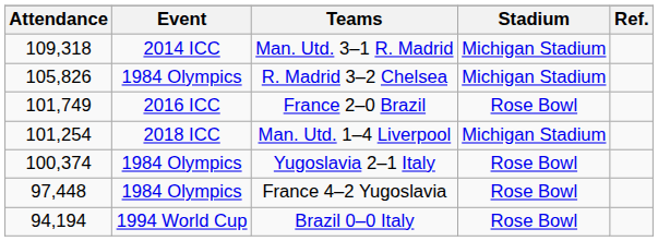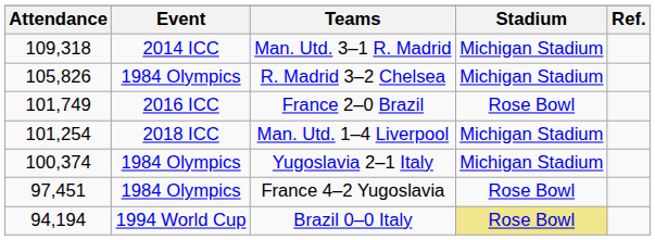 <table class="wikitable sortable" style="text-align: center;float:right;">
 <tr>
 </tr>
 <tr>
 <th>Attendance</th>
 <th>Event</th>
 <th>Teams</th>
 <th>Stadium</th>
 <th>Ref.</th>
 </tr>
 <tr>
 <td>109,318</td>
 <td><a href='#'>2014 ICC</a></td>
 <td><a href='#'>Man. Utd.</a> 3–1 <a href='#'>R. Madrid</a></td>
 <td><a href='#'>Michigan Stadium</a></td>
 <td></td>
 </tr>
 <tr>
 <td>105,826</td>
 <td><a href='#'>1984 Olympics</a></td>
 <td><a href='#'>R. Madrid</a> 3–2 <a href='#'>Chelsea</a></td>
 <td><a href='#'>Michigan Stadium</a></td>
 <td></td>
 </tr>
 <tr>
 <td>101,749</td>
 <td><a href='#'>2016 ICC</a></td>
 <td><a href='#'>France</a> 2–0 <a href='#'>Brazil</a></td>
 <td><a href='#'>Rose Bowl</a></td>
 <td></td>
 </tr>
 <tr>
 <td>101,254</td>
 <td><a href='#'>2018 ICC</a></td>
 <td><a href='#'>Man. Utd.</a> 1–4 <a href='#'>Liverpool</a></td>
 <td><a href='#'>Michigan Stadium</a></td>
 <td></td>
 </tr>
 <tr>
 <td>100,374</td>
 <td><a href='#'>1984 Olympics</a></td>
 <td><a href='#'>Yugoslavia</a> 2–1 <a href='#'>Italy</a></td>
-<td><a href='#'>Rose Bowl</a></td>
+<td><a href='#'>Michigan Stadium</a></td>
 <td></td>
 </tr>
 <tr>
-<td>97,448</td>
+<td>97,451</td>
 <td><a href='#'>1984 Olympics</a></td>
 <td>France 4–2 Yugoslavia</td>
 <td><a href='#'>Rose Bowl</a></td>
 <td></td>
 </tr>
 <tr>
 <td>94,194</td>
 <td><a href='#'>1994 World Cup</a></td>
 <td><a href='#'>Brazil 0–0 Italy</a></td>
-<td><a href='#'>Rose Bowl</a></td>
+<td style="background: khaki;"><a href='#'>Rose Bowl</a></td>
 <td></td>
 </tr>
 </table>
